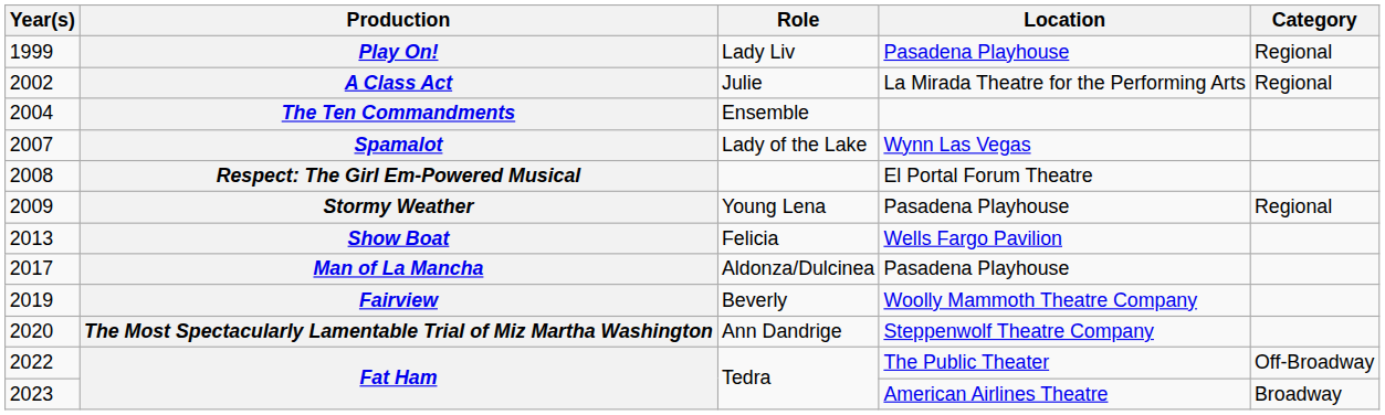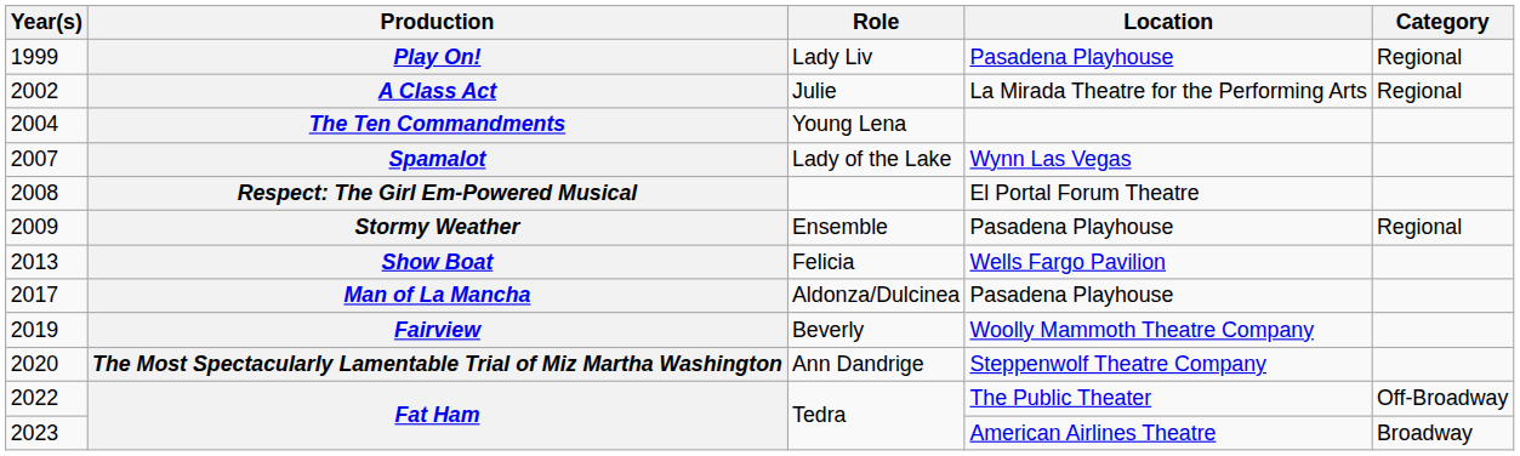 <table class="wikitable plainrowheaders sortable">
 <tr>
 <th scope="col">Year(s)</th>
 <th scope="col">Production</th>
 <th scope="col">Role</th>
 <th scope="col">Location</th>
 <th scope="col">Category</th>
 </tr>
 <tr>
 <td>1999</td>
 <th><em><a href='#'>Play On!</a></em></th>
 <td>Lady Liv</td>
 <td><a href='#'>Pasadena Playhouse</a></td>
 <td>Regional</td>
 </tr>
 <tr>
 <td>2002</td>
 <th><em><a href='#'>A Class Act</a></em></th>
 <td>Julie</td>
 <td>La Mirada Theatre for the Performing Arts</td>
 <td>Regional</td>
 </tr>
 <tr>
 <td>2004</td>
 <th><em><a href='#'>The Ten Commandments</a></em></th>
-<td>Ensemble</td>
+<td>Young Lena</td>
 <td></td>
 <td></td>
 </tr>
 <tr>
 <td>2007</td>
 <th><em><a href='#'>Spamalot</a></em></th>
 <td>Lady of the Lake</td>
 <td><a href='#'>Wynn Las Vegas</a></td>
 <td></td>
 </tr>
 <tr>
 <td>2008</td>
 <th><em>Respect: The Girl Em-Powered Musical</em></th>
 <td></td>
 <td>El Portal Forum Theatre</td>
 <td></td>
 </tr>
 <tr>
 <td>2009</td>
 <th><em>Stormy Weather</em></th>
-<td>Young Lena</td>
+<td>Ensemble</td>
 <td>Pasadena Playhouse</td>
 <td>Regional</td>
 </tr>
 <tr>
 <td>2013</td>
 <th><em><a href='#'>Show Boat</a></em></th>
 <td>Felicia</td>
 <td><a href='#'>Wells Fargo Pavilion</a></td>
 <td></td>
 </tr>
 <tr>
 <td>2017</td>
 <th><em><a href='#'>Man of La Mancha</a></em></th>
 <td>Aldonza/Dulcinea</td>
 <td>Pasadena Playhouse</td>
 <td></td>
 </tr>
 <tr>
 <td>2019</td>
 <th><em><a href='#'>Fairview</a></em></th>
 <td>Beverly</td>
 <td><a href='#'>Woolly Mammoth Theatre Company</a></td>
 <td></td>
 </tr>
 <tr>
 <td>2020</td>
 <th><em>The Most Spectacularly Lamentable Trial of Miz Martha Washington</em></th>
 <td>Ann Dandrige</td>
 <td><a href='#'>Steppenwolf Theatre Company</a></td>
 <td></td>
 </tr>
 <tr>
 <td>2022</td>
 <th rowspan="2"><em><a href='#'>Fat Ham</a></em></th>
 <td rowspan="2">Tedra</td>
 <td><a href='#'>The Public Theater</a></td>
 <td>Off-Broadway</td>
 </tr>
 <tr>
 <td>2023</td>
 <td><a href='#'>American Airlines Theatre</a></td>
 <td>Broadway</td>
 </tr>
 </table>
